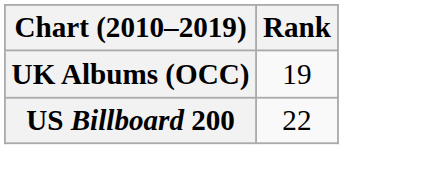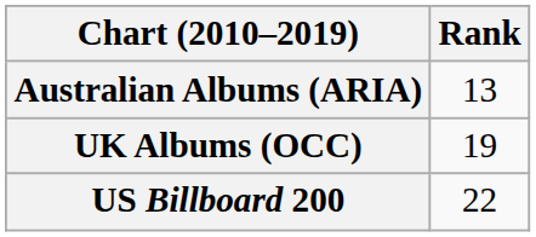 <table class="wikitable sortable plainrowheaders" style="text-align:center">
 <tr>
 <th scope="col">Chart (2010–2019)</th>
 <th scope="col">Rank</th>
+</tr>
+<tr>
+<th scope="row">Australian Albums (ARIA)</th>
+<td>13</td>
 </tr>
 <tr>
 <th scope="row">UK Albums (OCC)</th>
 <td>19</td>
 </tr>
 <tr>
 <th scope="row">US <em>Billboard</em> 200</th>
 <td>22</td>
 </tr>
 </table>
